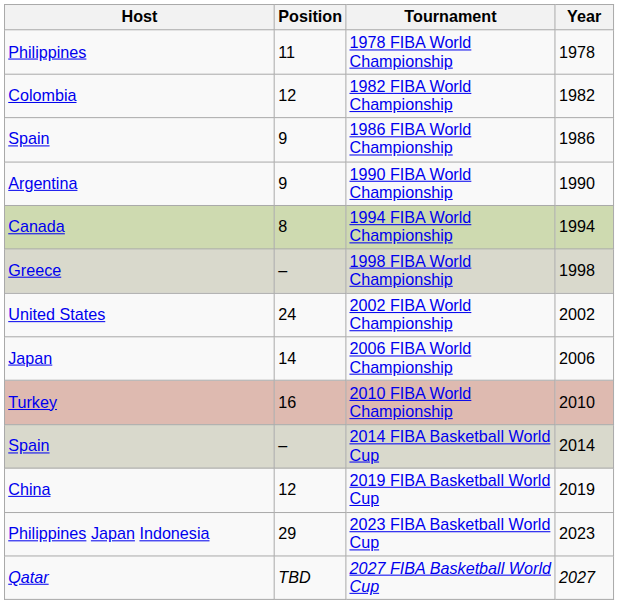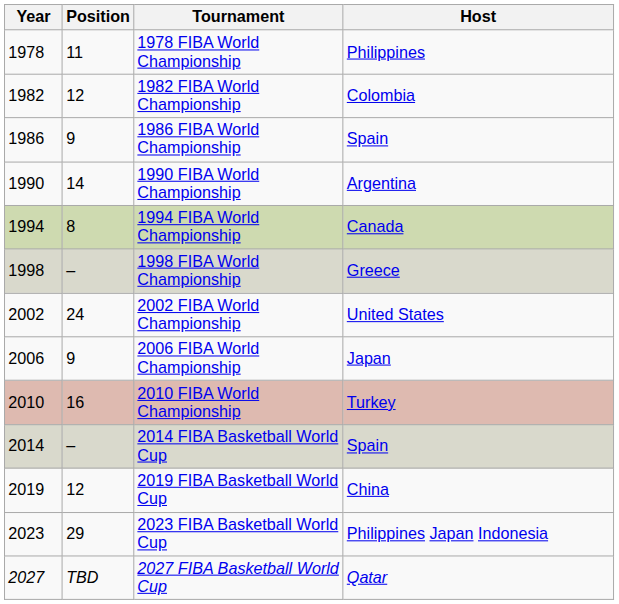 <table class="wikitable sortable" style=>
 <tr>
-<th width=260>Host</th>
+<th width=50>Year</th>
 <th width=50>Position</th>
 <th width=200>Tournament</th>
-<th width=50>Year</th>
+<th width=260>Host</th>
 </tr>
 <tr>
-<td> <a href='#'>Philippines</a></td>
+<td>1978</td>
 <td>11</td>
 <td><a href='#'>1978 FIBA World Championship</a></td>
-<td>1978</td>
+<td> <a href='#'>Philippines</a></td>
 </tr>
 <tr style="background:#;">
-<td> <a href='#'>Colombia</a></td>
+<td>1982</td>
 <td>12</td>
 <td><a href='#'>1982 FIBA World Championship</a></td>
-<td>1982</td>
+<td> <a href='#'>Colombia</a></td>
 </tr>
 <tr style="background:">
-<td> <a href='#'>Spain</a></td>
+<td>1986</td>
 <td>9</td>
 <td><a href='#'>1986 FIBA World Championship</a></td>
-<td>1986</td>
+<td> <a href='#'>Spain</a></td>
 </tr>
 <tr style="background:">
+<td>1990</td>
+<td>14</td>
+<td><a href='#'>1990 FIBA World Championship</a></td>
 <td> <a href='#'>Argentina</a></td>
-<td>9</td>
-<td><a href='#'>1990 FIBA World Championship</a></td>
-<td>1990</td>
 </tr>
 <tr style="background:#cedab0;">
-<td> <a href='#'>Canada</a></td>
+<td>1994</td>
 <td>8</td>
 <td><a href='#'>1994 FIBA World Championship</a></td>
-<td>1994</td>
+<td> <a href='#'>Canada</a></td>
 </tr>
 <tr style="background:#d9d9cc;">
-<td> <a href='#'>Greece</a></td>
+<td>1998</td>
 <td>–</td>
 <td><a href='#'>1998 FIBA World Championship</a></td>
-<td>1998</td>
+<td> <a href='#'>Greece</a></td>
 </tr>
 <tr style="background:#;">
-<td> <a href='#'>United States</a></td>
+<td>2002</td>
 <td>24</td>
 <td><a href='#'>2002 FIBA World Championship</a></td>
-<td>2002</td>
+<td> <a href='#'>United States</a></td>
 </tr>
 <tr style="background:">
+<td>2006</td>
+<td>9</td>
+<td><a href='#'>2006 FIBA World Championship</a></td>
 <td> <a href='#'>Japan</a></td>
-<td>14</td>
-<td><a href='#'>2006 FIBA World Championship</a></td>
-<td>2006</td>
 </tr>
 <tr style="background:#DEBAB0;">
-<td> <a href='#'>Turkey</a></td>
+<td>2010</td>
 <td>16</td>
 <td><a href='#'>2010 FIBA World Championship</a></td>
-<td>2010</td>
+<td> <a href='#'>Turkey</a></td>
 </tr>
 <tr style="background:#d9d9cc;">
-<td> <a href='#'>Spain</a></td>
+<td>2014</td>
 <td>–</td>
 <td><a href='#'>2014 FIBA Basketball World Cup</a></td>
-<td>2014</td>
+<td> <a href='#'>Spain</a></td>
 </tr>
 <tr style="background:">
-<td> <a href='#'>China</a></td>
+<td>2019</td>
 <td>12</td>
 <td><a href='#'>2019 FIBA Basketball World Cup</a></td>
-<td>2019</td>
+<td> <a href='#'>China</a></td>
 </tr>
 <tr style="background:">
-<td> <a href='#'>Philippines</a>   <a href='#'>Japan</a>    <a href='#'>Indonesia</a></td>
+<td>2023</td>
 <td>29</td>
 <td><a href='#'>2023 FIBA Basketball World Cup</a></td>
-<td>2023</td>
+<td> <a href='#'>Philippines</a>   <a href='#'>Japan</a>    <a href='#'>Indonesia</a></td>
 </tr>
 <tr style="background:">
-<td> <em><a href='#'>Qatar</a></em></td>
+<td><em>2027</em></td>
 <td><em>TBD</em></td>
 <td><em><a href='#'>2027 FIBA Basketball World Cup</a></em></td>
-<td><em>2027</em></td>
+<td> <em><a href='#'>Qatar</a></em></td>
 </tr>
 </table>
